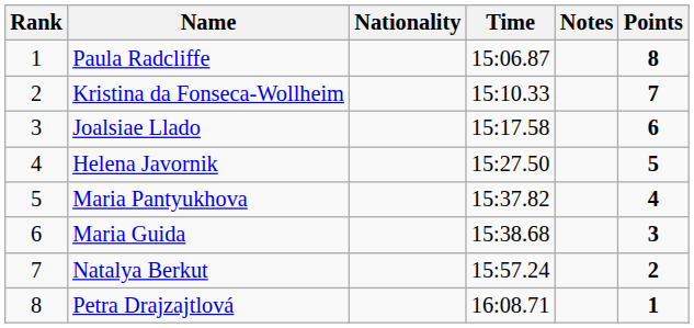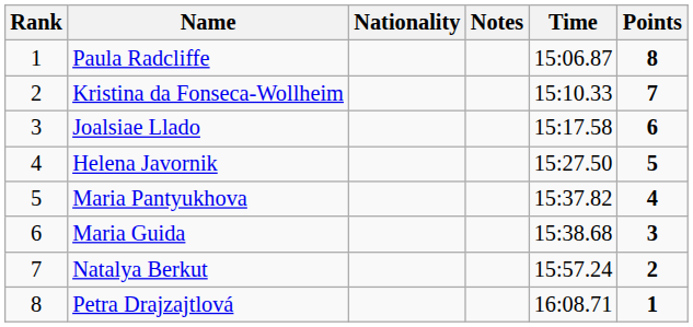 <table class="wikitable sortable" style="text-align:center">
 <tr>
 <th>Rank</th>
 <th>Name</th>
 <th>Nationality</th>
+<th>Notes</th>
 <th>Time</th>
-<th>Notes</th>
 <th>Points</th>
 </tr>
 <tr>
 <td>1</td>
 <td align=left><a href='#'>Paula Radcliffe</a></td>
 <td align=left></td>
+<td></td>
 <td>15:06.87</td>
-<td></td>
 <td><strong>8</strong></td>
 </tr>
 <tr>
 <td>2</td>
 <td align=left><a href='#'>Kristina da Fonseca-Wollheim</a></td>
 <td align=left></td>
+<td></td>
 <td>15:10.33</td>
-<td></td>
 <td><strong>7</strong></td>
 </tr>
 <tr>
 <td>3</td>
 <td align=left><a href='#'>Joalsiae Llado</a></td>
 <td align=left></td>
+<td></td>
 <td>15:17.58</td>
-<td></td>
 <td><strong>6</strong></td>
 </tr>
 <tr>
 <td>4</td>
 <td align=left><a href='#'>Helena Javornik</a></td>
 <td align=left></td>
+<td></td>
 <td>15:27.50</td>
-<td></td>
 <td><strong>5</strong></td>
 </tr>
 <tr>
 <td>5</td>
 <td align=left><a href='#'>Maria Pantyukhova</a></td>
 <td align=left></td>
+<td></td>
 <td>15:37.82</td>
-<td></td>
 <td><strong>4</strong></td>
 </tr>
 <tr>
 <td>6</td>
 <td align=left><a href='#'>Maria Guida</a></td>
 <td align=left></td>
+<td></td>
 <td>15:38.68</td>
-<td></td>
 <td><strong>3</strong></td>
 </tr>
 <tr>
 <td>7</td>
 <td align=left><a href='#'>Natalya Berkut</a></td>
 <td align=left></td>
+<td></td>
 <td>15:57.24</td>
-<td></td>
 <td><strong>2</strong></td>
 </tr>
 <tr>
 <td>8</td>
 <td align=left><a href='#'>Petra Drajzajtlová</a></td>
 <td align=left></td>
+<td></td>
 <td>16:08.71</td>
-<td></td>
 <td><strong>1</strong></td>
 </tr>
 </table>
